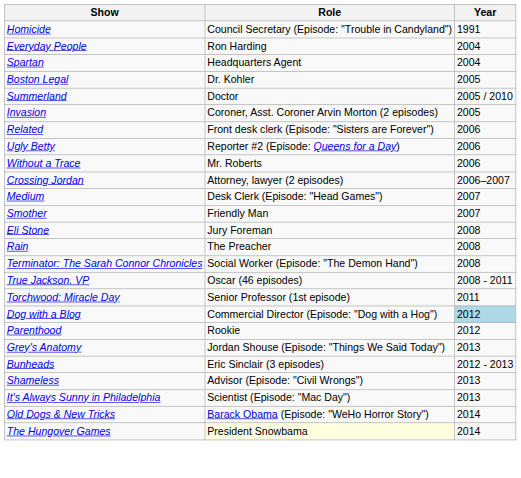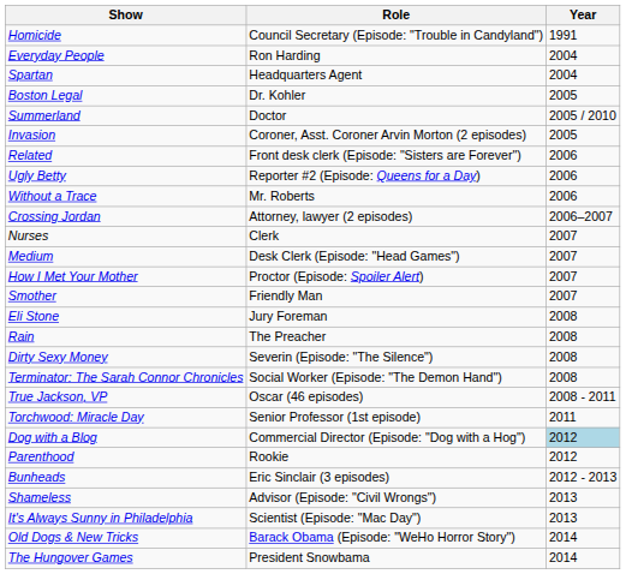 <table class="wikitable" border="1">
 <tr>
 <th>Show</th>
 <th>Role</th>
 <th>Year</th>
 </tr>
 <tr>
 <td><em><a href='#'>Homicide</a></em></td>
 <td>Council Secretary  (Episode:  "Trouble in Candyland")</td>
 <td>1991</td>
 </tr>
 <tr>
 <td><em><a href='#'>Everyday People</a></em></td>
 <td>Ron Harding</td>
 <td>2004</td>
 </tr>
 <tr>
 <td><em><a href='#'>Spartan</a></em></td>
 <td>Headquarters Agent</td>
 <td>2004</td>
 </tr>
 <tr>
 <td><em><a href='#'>Boston Legal</a></em></td>
 <td>Dr. Kohler</td>
 <td>2005</td>
 </tr>
 <tr>
 <td><em><a href='#'>Summerland</a></em></td>
 <td>Doctor</td>
 <td>2005 / 2010</td>
 </tr>
 <tr>
 <td><em><a href='#'>Invasion</a></em></td>
 <td>Coroner, Asst. Coroner Arvin Morton (2 episodes)</td>
 <td>2005</td>
 </tr>
 <tr>
 <td><em><a href='#'>Related</a></em></td>
 <td>Front desk clerk  (Episode:  "Sisters are Forever")</td>
 <td>2006</td>
 </tr>
 <tr>
 <td><em><a href='#'>Ugly Betty</a></em></td>
 <td>Reporter #2  (Episode:  <em><a href='#'>Queens for a Day</a></em>)</td>
 <td>2006</td>
 </tr>
 <tr>
 <td><em><a href='#'>Without a Trace</a></em></td>
 <td>Mr. Roberts</td>
 <td>2006</td>
 </tr>
 <tr>
 <td><em><a href='#'>Crossing Jordan</a></em></td>
 <td>Attorney, lawyer  (2 episodes)</td>
 <td>2006–2007</td>
 </tr>
 <tr>
+<td><em>Nurses</em></td>
+<td>Clerk</td>
+<td>2007</td>
+</tr>
+<tr>
 <td><em><a href='#'>Medium</a></em></td>
 <td>Desk Clerk  (Episode:  "Head Games")</td>
+<td>2007</td>
+</tr>
+<tr>
+<td><em><a href='#'>How I Met Your Mother</a></em></td>
+<td>Proctor  (Episode: <em><a href='#'>Spoiler Alert</a></em>)</td>
 <td>2007</td>
 </tr>
 <tr>
 <td><em><a href='#'>Smother</a></em></td>
 <td>Friendly Man</td>
 <td>2007</td>
 </tr>
 <tr>
 <td><em><a href='#'>Eli Stone</a></em></td>
 <td>Jury Foreman</td>
 <td>2008</td>
 </tr>
 <tr>
 <td><em><a href='#'>Rain</a></em></td>
 <td>The Preacher</td>
+<td>2008</td>
+</tr>
+<tr>
+<td><em><a href='#'>Dirty Sexy Money</a></em></td>
+<td>Severin  (Episode:  "The Silence")</td>
 <td>2008</td>
 </tr>
 <tr>
 <td><em><a href='#'>Terminator: The Sarah Connor Chronicles</a></em></td>
 <td>Social Worker  (Episode:  "The Demon Hand")</td>
 <td>2008</td>
 </tr>
 <tr>
 <td><em><a href='#'>True Jackson, VP</a></em></td>
 <td>Oscar  (46 episodes)</td>
 <td>2008 -  2011</td>
 </tr>
 <tr>
 <td><em><a href='#'>Torchwood: Miracle Day</a></em></td>
 <td>Senior Professor  (1st episode)</td>
 <td>2011</td>
 </tr>
 <tr>
 <td><em><a href='#'>Dog with a Blog</a></em></td>
 <td>Commercial Director  (Episode:  "Dog with a Hog")</td>
 <td style="background: lightblue;">2012</td>
 </tr>
 <tr>
 <td><em><a href='#'>Parenthood</a></em></td>
 <td>Rookie</td>
 <td>2012</td>
 </tr>
 <tr>
-<td><em><a href='#'>Grey's Anatomy</a></em></td>
-<td>Jordan Shouse  (Episode:  "Things We Said Today")</td>
-<td>2013</td>
-</tr>
-<tr>
 <td><em><a href='#'>Bunheads</a></em></td>
 <td>Eric Sinclair  (3 episodes)</td>
 <td>2012 -  2013</td>
 </tr>
 <tr>
 <td><em><a href='#'>Shameless</a></em></td>
 <td>Advisor  (Episode:  "Civil Wrongs")</td>
 <td>2013</td>
 </tr>
 <tr>
 <td><em><a href='#'>It's Always Sunny in Philadelphia</a></em></td>
 <td>Scientist  (Episode:  "Mac Day")</td>
 <td>2013</td>
 </tr>
 <tr>
 <td><em><a href='#'>Old Dogs & New Tricks</a></em></td>
 <td><a href='#'>Barack Obama</a>  (Episode:  "WeHo Horror Story")</td>
 <td>2014</td>
 </tr>
 <tr>
 <td><em><a href='#'>The Hungover Games</a></em></td>
-<td style="background: lightyellow;">President Snowbama</td>
+<td>President Snowbama</td>
 <td>2014</td>
 </tr>
 </table>
